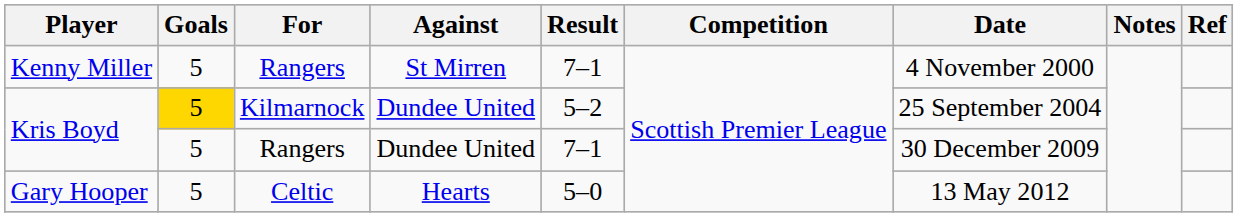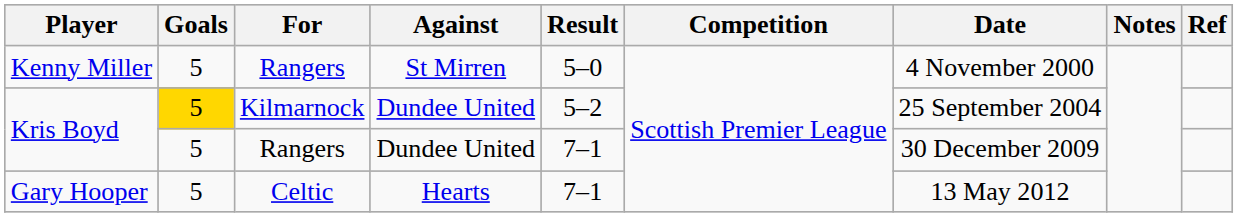 <table class="wikitable" style="text-align:center;">
 <tr>
 <th>Player</th>
 <th>Goals</th>
 <th>For</th>
 <th>Against</th>
 <th>Result</th>
 <th>Competition</th>
 <th>Date</th>
 <th>Notes</th>
 <th>Ref</th>
 </tr>
 <tr>
 <td align="left"><a href='#'>Kenny Miller</a></td>
 <td>5</td>
 <td><a href='#'>Rangers</a></td>
 <td><a href='#'>St Mirren</a></td>
-<td>7–1</td>
+<td>5–0</td>
 <td rowspan="4"><a href='#'>Scottish Premier League</a></td>
 <td>4 November 2000</td>
 <td rowspan=4></td>
 <td></td>
 </tr>
 <tr>
 <td align="left" rowspan=2><a href='#'>Kris Boyd</a></td>
 <td style="background: gold;">5</td>
 <td><a href='#'>Kilmarnock</a></td>
 <td><a href='#'>Dundee United</a></td>
 <td>5–2</td>
 <td>25 September 2004</td>
 <td></td>
 </tr>
 <tr>
 <td>5</td>
 <td>Rangers</td>
 <td>Dundee United</td>
 <td>7–1</td>
 <td>30 December 2009</td>
 <td></td>
 </tr>
 <tr>
 <td align="left"><a href='#'>Gary Hooper</a></td>
 <td>5</td>
 <td><a href='#'>Celtic</a></td>
 <td><a href='#'>Hearts</a></td>
-<td>5–0</td>
+<td>7–1</td>
 <td>13 May 2012</td>
 <td></td>
 </tr>
 </table>
